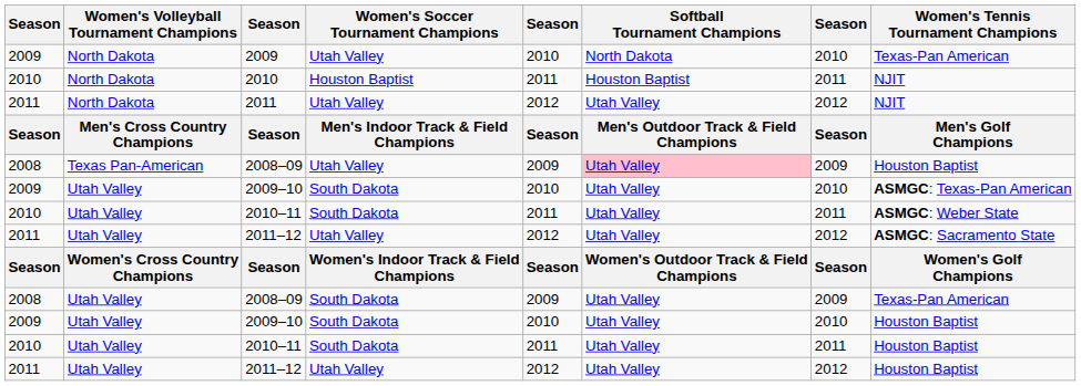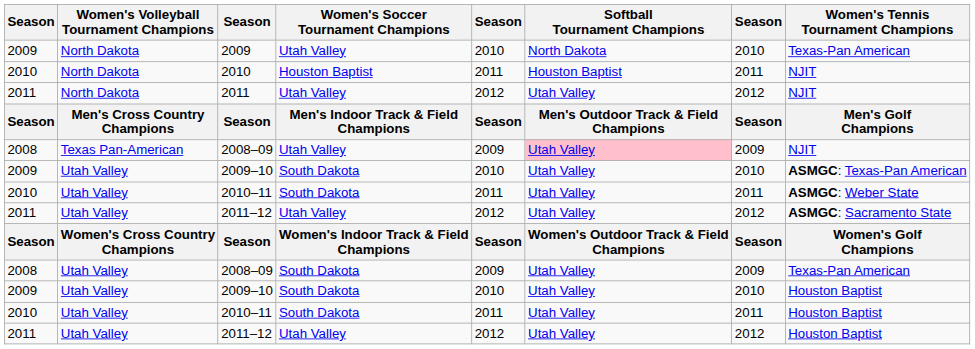 <table class=wikitable>
 <tr>
 <th>Season</th>
 <th>Women's Volleyball<br>Tournament Champions</th>
 <th>Season</th>
 <th>Women's Soccer<br>Tournament Champions</th>
 <th>Season</th>
 <th>Softball<br>Tournament Champions</th>
 <th>Season</th>
 <th>Women's Tennis<br>Tournament Champions</th>
 </tr>
 <tr>
 <td>2009</td>
 <td><a href='#'>North Dakota</a></td>
 <td>2009</td>
 <td><a href='#'>Utah Valley</a></td>
 <td>2010</td>
 <td><a href='#'>North Dakota</a></td>
 <td>2010</td>
 <td><a href='#'>Texas-Pan American</a></td>
 </tr>
 <tr>
 <td>2010</td>
 <td><a href='#'>North Dakota</a></td>
 <td>2010</td>
 <td><a href='#'>Houston Baptist</a></td>
 <td>2011</td>
 <td><a href='#'>Houston Baptist</a></td>
 <td>2011</td>
 <td><a href='#'>NJIT</a></td>
 </tr>
 <tr>
 <td>2011</td>
 <td><a href='#'>North Dakota</a></td>
 <td>2011</td>
 <td><a href='#'>Utah Valley</a></td>
 <td>2012</td>
 <td><a href='#'>Utah Valley</a></td>
 <td>2012</td>
 <td><a href='#'>NJIT</a></td>
 </tr>
 <tr>
 <th>Season</th>
 <th>Men's Cross Country<br>Champions</th>
 <th>Season</th>
 <th>Men's Indoor Track & Field<br>Champions</th>
 <th>Season</th>
 <th>Men's Outdoor Track & Field<br>Champions</th>
 <th>Season</th>
 <th>Men's Golf<br>Champions</th>
 </tr>
 <tr>
 <td>2008</td>
 <td><a href='#'>Texas Pan-American</a></td>
 <td>2008–09</td>
 <td><a href='#'>Utah Valley</a></td>
 <td>2009</td>
 <td style="background: pink;"><a href='#'>Utah Valley</a></td>
 <td>2009</td>
-<td><a href='#'>Houston Baptist</a></td>
+<td><a href='#'>NJIT</a></td>
 </tr>
 <tr>
 <td>2009</td>
 <td><a href='#'>Utah Valley</a></td>
 <td>2009–10</td>
 <td><a href='#'>South Dakota</a></td>
 <td>2010</td>
 <td><a href='#'>Utah Valley</a></td>
 <td>2010</td>
 <td><strong>ASMGC</strong>: <a href='#'>Texas-Pan American</a></td>
 </tr>
 <tr>
 <td>2010</td>
 <td><a href='#'>Utah Valley</a></td>
 <td>2010–11</td>
 <td><a href='#'>South Dakota</a></td>
 <td>2011</td>
 <td><a href='#'>Utah Valley</a></td>
 <td>2011</td>
 <td><strong>ASMGC</strong>: <a href='#'>Weber State</a></td>
 </tr>
 <tr>
 <td>2011</td>
 <td><a href='#'>Utah Valley</a></td>
 <td>2011–12</td>
 <td><a href='#'>Utah Valley</a></td>
 <td>2012</td>
 <td><a href='#'>Utah Valley</a></td>
 <td>2012</td>
 <td><strong>ASMGC</strong>: <a href='#'>Sacramento State</a></td>
 </tr>
 <tr>
 <th>Season</th>
 <th>Women's Cross Country<br>Champions</th>
 <th>Season</th>
 <th>Women's Indoor Track & Field<br>Champions</th>
 <th>Season</th>
 <th>Women's Outdoor Track & Field<br>Champions</th>
 <th>Season</th>
 <th>Women's Golf<br>Champions</th>
 </tr>
 <tr>
 <td>2008</td>
 <td><a href='#'>Utah Valley</a></td>
 <td>2008–09</td>
 <td><a href='#'>South Dakota</a></td>
 <td>2009</td>
 <td><a href='#'>Utah Valley</a></td>
 <td>2009</td>
 <td><a href='#'>Texas-Pan American</a></td>
 </tr>
 <tr>
 <td>2009</td>
 <td><a href='#'>Utah Valley</a></td>
 <td>2009–10</td>
 <td><a href='#'>South Dakota</a></td>
 <td>2010</td>
 <td><a href='#'>Utah Valley</a></td>
 <td>2010</td>
 <td><a href='#'>Houston Baptist</a></td>
 </tr>
 <tr>
 <td>2010</td>
 <td><a href='#'>Utah Valley</a></td>
 <td>2010–11</td>
 <td><a href='#'>South Dakota</a></td>
 <td>2011</td>
 <td><a href='#'>Utah Valley</a></td>
 <td>2011</td>
 <td><a href='#'>Houston Baptist</a></td>
 </tr>
 <tr>
 <td>2011</td>
 <td><a href='#'>Utah Valley</a></td>
 <td>2011–12</td>
 <td><a href='#'>Utah Valley</a></td>
 <td>2012</td>
 <td><a href='#'>Utah Valley</a></td>
 <td>2012</td>
 <td><a href='#'>Houston Baptist</a></td>
 </tr>
 </table>
